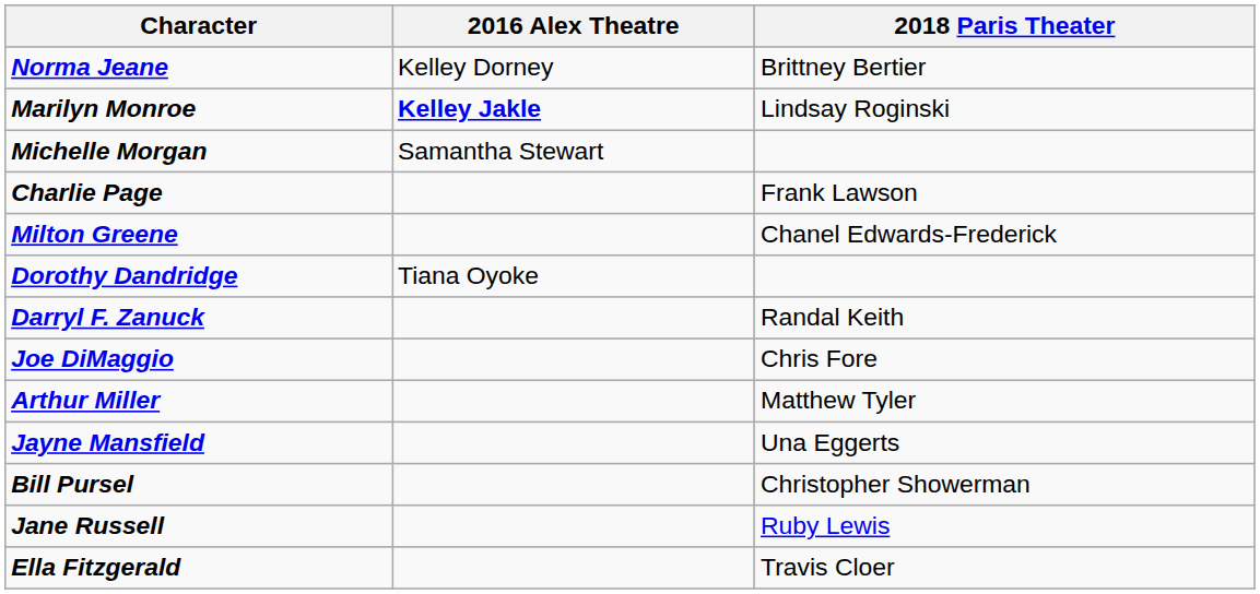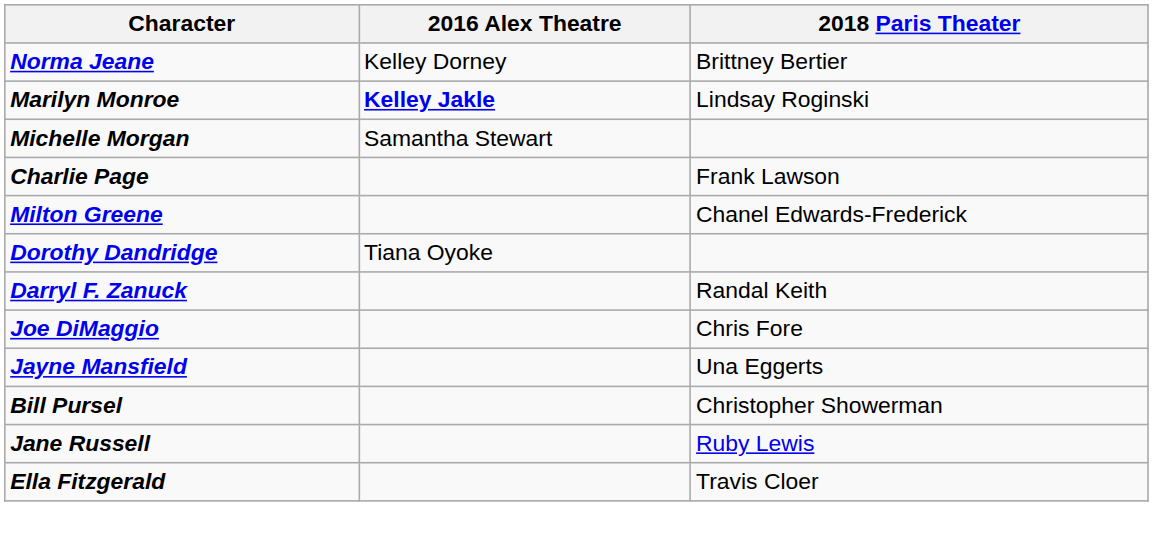 <table class="wikitable" Class="wikitable" style="width:50em; font-size:90%; line-height:1.2">
 <tr>
 <th>Character</th>
 <th>2016 Alex Theatre</th>
 <th>2018 <a href='#'>Paris Theater</a></th>
 </tr>
 <tr>
 <td><strong><em><a href='#'>Norma Jeane</a></em></strong></td>
 <td>Kelley Dorney</td>
 <td>Brittney Bertier</td>
 </tr>
 <tr>
 <td><strong><em>Marilyn Monroe</em></strong></td>
 <td><strong><a href='#'>Kelley Jakle</a></strong></td>
 <td>Lindsay Roginski</td>
 </tr>
 <tr>
 <td><strong><em>Michelle Morgan</em></strong></td>
 <td>Samantha Stewart</td>
 <td></td>
 </tr>
 <tr>
 <td><strong><em>Charlie Page</em></strong></td>
 <td></td>
 <td>Frank Lawson</td>
 </tr>
 <tr>
 <td><strong><em><a href='#'>Milton Greene</a></em></strong></td>
 <td></td>
 <td>Chanel Edwards-Frederick</td>
 </tr>
 <tr>
 <td><strong><em><a href='#'>Dorothy Dandridge</a></em></strong></td>
 <td>Tiana Oyoke</td>
 <td></td>
 </tr>
 <tr>
 <td><strong><em><a href='#'>Darryl F. Zanuck</a></em></strong></td>
 <td></td>
 <td>Randal Keith</td>
 </tr>
 <tr>
 <td><strong><em><a href='#'>Joe DiMaggio</a></em></strong></td>
 <td></td>
 <td>Chris Fore</td>
 </tr>
 <tr>
-<td><strong><em><a href='#'>Arthur Miller</a></em></strong></td>
-<td></td>
-<td>Matthew Tyler</td>
-</tr>
-<tr>
 <td><strong><em><a href='#'>Jayne Mansfield</a></em></strong></td>
 <td></td>
 <td>Una Eggerts</td>
 </tr>
 <tr>
 <td><strong><em>Bill Pursel</em></strong></td>
 <td></td>
 <td>Christopher Showerman</td>
 </tr>
 <tr>
 <td><strong><em>Jane Russell</em></strong></td>
 <td></td>
 <td><a href='#'>Ruby Lewis</a></td>
 </tr>
 <tr>
 <td><strong><em>Ella Fitzgerald</em></strong></td>
 <td></td>
 <td>Travis Cloer</td>
 </tr>
 </table>
